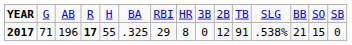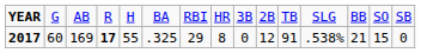 <table class="wikitable">
 <tr align=center>
 <td><strong>YEAR</strong></td>
 <td><a href='#'>G</a></td>
 <td><a href='#'>AB</a></td>
 <td><a href='#'>R</a></td>
 <td><a href='#'>H</a></td>
 <td><a href='#'>BA</a></td>
 <td><a href='#'>RBI</a></td>
 <td><a href='#'>HR</a></td>
 <td><a href='#'>3B</a></td>
 <td><a href='#'>2B</a></td>
 <td><a href='#'>TB</a></td>
 <td><a href='#'>SLG</a></td>
 <td><a href='#'>BB</a></td>
 <td><a href='#'>SO</a></td>
 <td><a href='#'>SB</a></td>
 </tr>
 <tr align=center>
 <td><strong>2017</strong></td>
-<td>71</td>
-<td>196</td>
+<td>60</td>
+<td>169</td>
 <td><strong>17</strong></td>
 <td>55</td>
 <td>.325</td>
 <td>29</td>
 <td>8</td>
 <td>0</td>
 <td>12</td>
 <td>91</td>
 <td>.538%</td>
 <td>21</td>
 <td>15</td>
 <td>0</td>
 </tr>
 </table>
